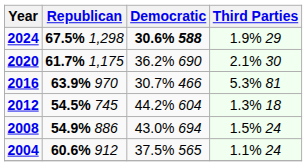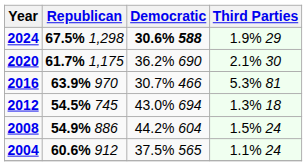 <table class="wikitable" style="float:right; font-size:95%;">
 <tr>
 <th>Year</th>
 <th><a href='#'>Republican</a></th>
 <th><a href='#'>Democratic</a></th>
 <th><a href='#'>Third Parties</a></th>
 </tr>
 <tr>
 <td style="text-align:center;" ><strong><a href='#'>2024</a></strong></td>
 <td style="text-align:center;" ><strong>67.5%</strong> <em>1,298</em></td>
 <td style="text-align:center;" ><strong>30.6%  <em>588</em></strong></td>
 <td style="text-align:center; background:honeyDew;">1.9% <em>29</em></td>
 </tr>
 <tr>
 <td style="text-align:center;" ><strong><a href='#'>2020</a></strong></td>
 <td style="text-align:center;" ><strong>61.7%</strong> <em>1,175</em></td>
 <td style="text-align:center;" >36.2%  <em>690</em></td>
 <td style="text-align:center; background:honeyDew;">2.1% <em>30</em></td>
 </tr>
 <tr>
 <td style="text-align:center;" ><strong><a href='#'>2016</a></strong></td>
 <td style="text-align:center;" ><strong>63.9%</strong> <em>970</em></td>
 <td style="text-align:center;" >30.7% <em>466</em></td>
 <td style="text-align:center; background:honeyDew;">5.3% <em>81</em></td>
 </tr>
 <tr>
 <td style="text-align:center;" ><strong><a href='#'>2012</a></strong></td>
 <td style="text-align:center;" ><strong>54.5%</strong> <em>745</em></td>
-<td style="text-align:center;" >44.2%  <em>604</em></td>
+<td style="text-align:center;" >43.0%  <em>694</em></td>
 <td style="text-align:center; background:honeyDew;">1.3% <em>18</em></td>
 </tr>
 <tr>
 <td style="text-align:center;" ><strong><a href='#'>2008</a></strong></td>
 <td style="text-align:center;" ><strong>54.9%</strong> <em>886</em></td>
-<td style="text-align:center;" >43.0%  <em>694</em></td>
+<td style="text-align:center;" >44.2%  <em>604</em></td>
 <td style="text-align:center; background:honeyDew;">1.5% <em>24</em></td>
 </tr>
 <tr>
 <td style="text-align:center;" ><strong><a href='#'>2004</a></strong></td>
 <td style="text-align:center;" ><strong>60.6%</strong> <em>912</em></td>
 <td style="text-align:center;" >37.5%   <em>565</em></td>
 <td style="text-align:center; background:honeyDew;">1.1% <em>24</em></td>
 </tr>
 <tr>
 </tr>
 </table>
